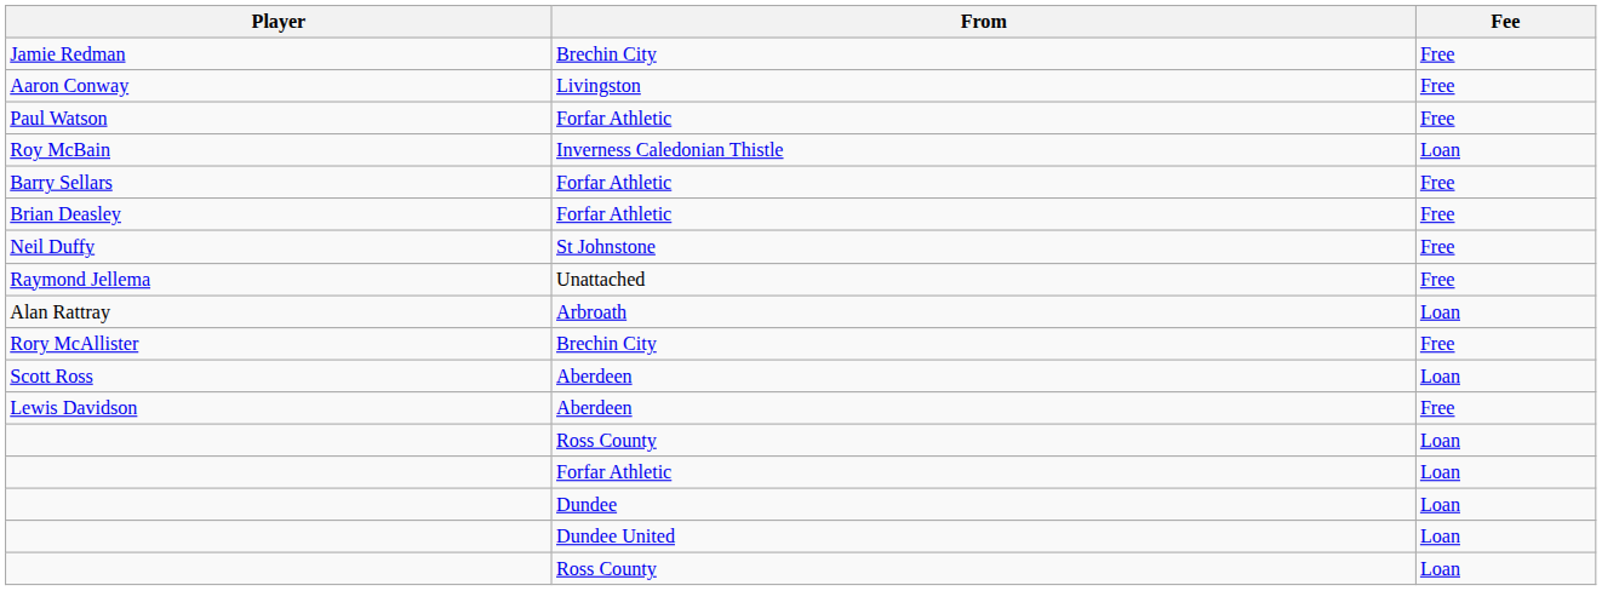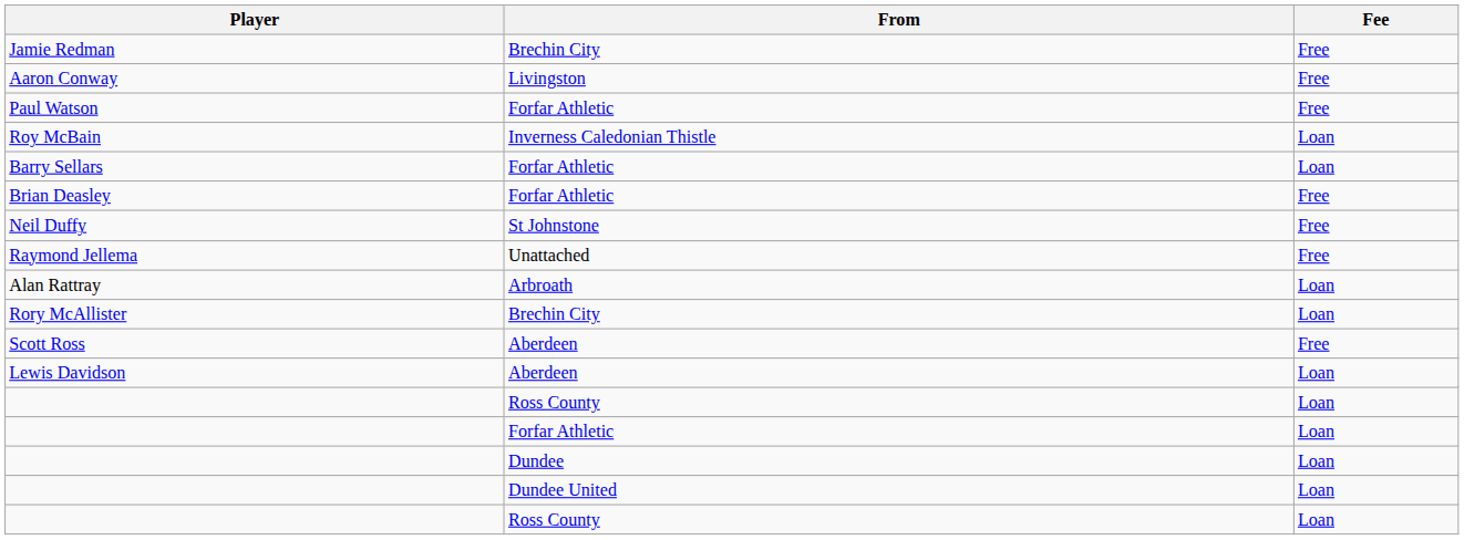 <table class="wikitable" style="text-align:center; font-size:95%;width:98%; text-align:left">
 <tr>
 <th>Player</th>
 <th>From</th>
 <th>Fee</th>
 </tr>
 <tr>
 <td> <a href='#'>Jamie Redman</a></td>
 <td> <a href='#'>Brechin City</a></td>
 <td><a href='#'>Free</a></td>
 </tr>
 <tr>
 <td> <a href='#'>Aaron Conway</a></td>
 <td> <a href='#'>Livingston</a></td>
 <td><a href='#'>Free</a></td>
 </tr>
 <tr>
 <td> <a href='#'>Paul Watson</a></td>
 <td> <a href='#'>Forfar Athletic</a></td>
 <td><a href='#'>Free</a></td>
 </tr>
 <tr>
 <td> <a href='#'>Roy McBain</a></td>
 <td> <a href='#'>Inverness Caledonian Thistle</a></td>
 <td><a href='#'>Loan</a></td>
 </tr>
 <tr>
 <td> <a href='#'>Barry Sellars</a></td>
 <td> <a href='#'>Forfar Athletic</a></td>
-<td><a href='#'>Free</a></td>
+<td><a href='#'>Loan</a></td>
 </tr>
 <tr>
 <td> <a href='#'>Brian Deasley</a></td>
 <td> <a href='#'>Forfar Athletic</a></td>
 <td><a href='#'>Free</a></td>
 </tr>
 <tr>
 <td> <a href='#'>Neil Duffy</a></td>
 <td> <a href='#'>St Johnstone</a></td>
 <td><a href='#'>Free</a></td>
 </tr>
 <tr>
 <td> <a href='#'>Raymond Jellema</a></td>
 <td>Unattached</td>
 <td><a href='#'>Free</a></td>
 </tr>
 <tr>
 <td> Alan Rattray</td>
 <td> <a href='#'>Arbroath</a></td>
 <td><a href='#'>Loan</a></td>
 </tr>
 <tr>
 <td> <a href='#'>Rory McAllister</a></td>
 <td> <a href='#'>Brechin City</a></td>
-<td><a href='#'>Free</a></td>
+<td><a href='#'>Loan</a></td>
 </tr>
 <tr>
 <td> <a href='#'>Scott Ross</a></td>
 <td> <a href='#'>Aberdeen</a></td>
-<td><a href='#'>Loan</a></td>
+<td><a href='#'>Free</a></td>
 </tr>
 <tr>
 <td> <a href='#'>Lewis Davidson</a></td>
 <td> <a href='#'>Aberdeen</a></td>
-<td><a href='#'>Free</a></td>
+<td><a href='#'>Loan</a></td>
 </tr>
 <tr>
 <td> </td>
 <td> <a href='#'>Ross County</a></td>
 <td><a href='#'>Loan</a></td>
 </tr>
 <tr>
 <td> </td>
 <td> <a href='#'>Forfar Athletic</a></td>
 <td><a href='#'>Loan</a></td>
 </tr>
 <tr>
 <td> </td>
 <td> <a href='#'>Dundee</a></td>
 <td><a href='#'>Loan</a></td>
 </tr>
 <tr>
 <td> </td>
 <td> <a href='#'>Dundee United</a></td>
 <td><a href='#'>Loan</a></td>
 </tr>
 <tr>
 <td> </td>
 <td> <a href='#'>Ross County</a></td>
 <td><a href='#'>Loan</a></td>
 </tr>
 </table>
